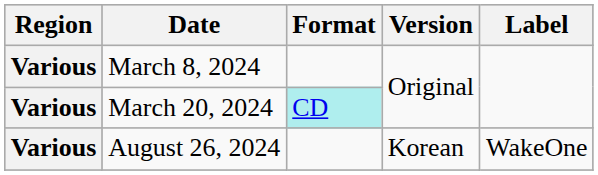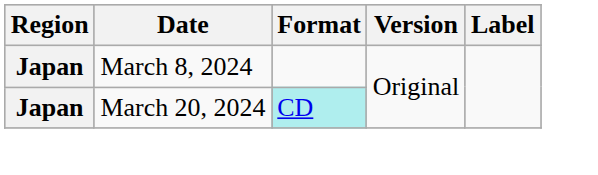 <table class="wikitable plainrowheaders">
 <tr>
 <th scope="col">Region</th>
 <th scope="col">Date</th>
 <th scope="col">Format</th>
 <th scope="col">Version</th>
 <th scope="col">Label</th>
 </tr>
 <tr>
-<th scope="row">Various</th>
+<th scope="row">Japan</th>
 <td>March 8, 2024</td>
 <td></td>
 <td rowspan="2">Original</td>
 <td rowspan="2"></td>
 </tr>
 <tr>
-<th scope="row">Various</th>
+<th scope="row">Japan</th>
 <td>March 20, 2024</td>
 <td style="background: paleturquoise;"><a href='#'>CD</a></td>
 </tr>
-<tr>
-<th scope="row">Various</th>
-<td>August 26, 2024</td>
-<td></td>
-<td>Korean</td>
-<td>WakeOne</td>
-</tr>
 </table>
